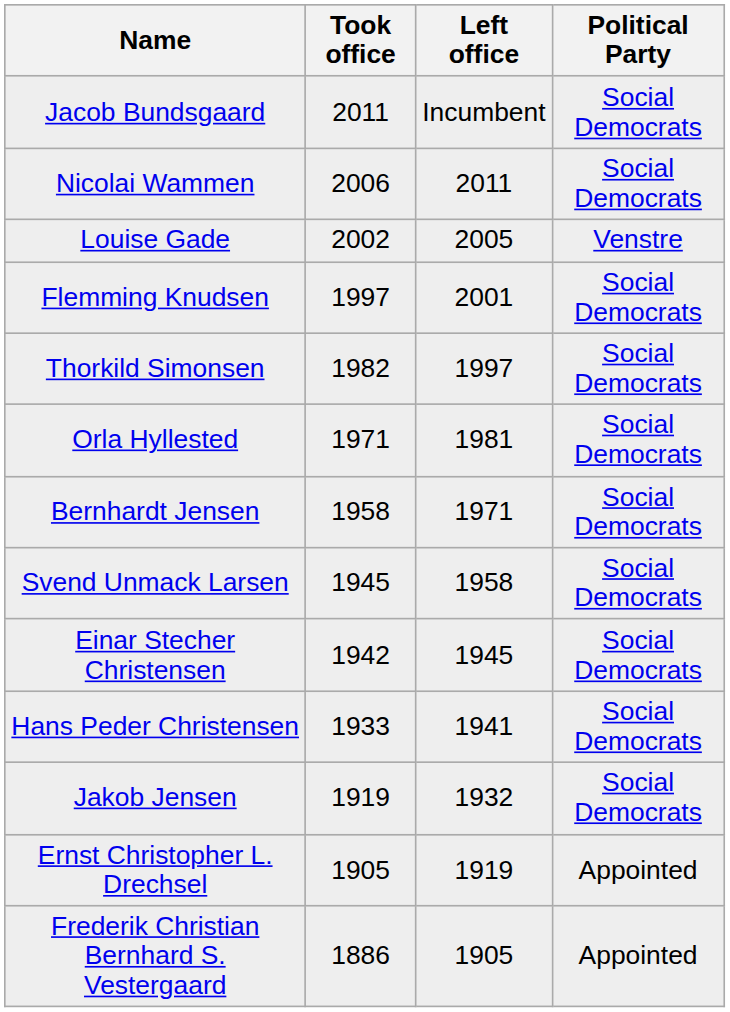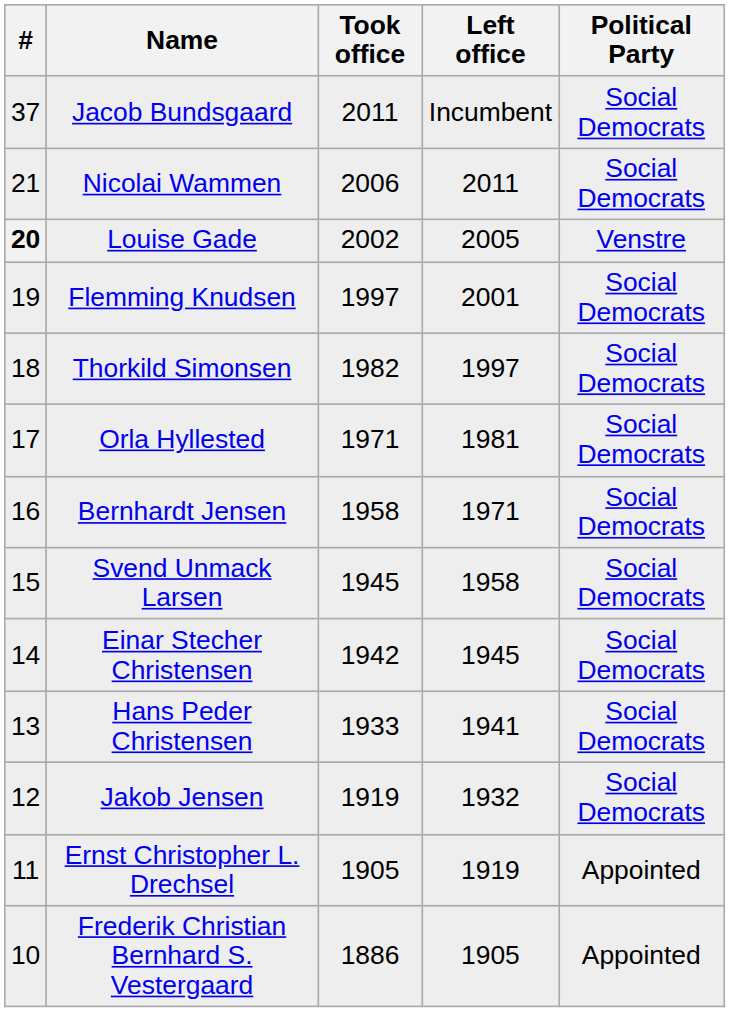 <table class="wikitable" width="70%" style="text-align:center;">
 <tr>
+<th>#</th>
 <th>Name</th>
 <th>Took office</th>
 <th>Left office</th>
 <th>Political Party</th>
 </tr>
 <tr style="background:#EEEEEE">
+<td>37</td>
 <td><a href='#'>Jacob Bundsgaard</a></td>
 <td>2011</td>
 <td>Incumbent</td>
 <td><a href='#'>Social Democrats</a></td>
 </tr>
 <tr style="background:#EEEEEE">
+<td>21</td>
 <td><a href='#'>Nicolai Wammen</a></td>
 <td>2006</td>
 <td>2011</td>
 <td><a href='#'>Social Democrats</a></td>
 </tr>
 <tr style="background:#EEEEEE">
+<th>20</th>
 <td><a href='#'>Louise Gade</a></td>
 <td>2002</td>
 <td>2005</td>
 <td><a href='#'>Venstre</a></td>
 </tr>
 <tr style="background:#EEEEEE">
+<td>19</td>
 <td><a href='#'>Flemming Knudsen</a></td>
 <td>1997</td>
 <td>2001</td>
 <td><a href='#'>Social Democrats</a></td>
 </tr>
 <tr style="background:#EEEEEE">
+<td>18</td>
 <td><a href='#'>Thorkild Simonsen</a></td>
 <td>1982</td>
 <td>1997</td>
 <td><a href='#'>Social Democrats</a></td>
 </tr>
 <tr style="background:#EEEEEE">
+<td>17</td>
 <td><a href='#'>Orla Hyllested</a></td>
 <td>1971</td>
 <td>1981</td>
 <td><a href='#'>Social Democrats</a></td>
 </tr>
 <tr style="background:#EEEEEE">
+<td>16</td>
 <td><a href='#'>Bernhardt Jensen</a></td>
 <td>1958</td>
 <td>1971</td>
 <td><a href='#'>Social Democrats</a></td>
 </tr>
 <tr style="background:#EEEEEE">
+<td>15</td>
 <td><a href='#'>Svend Unmack Larsen</a></td>
 <td>1945</td>
 <td>1958</td>
 <td><a href='#'>Social Democrats</a></td>
 </tr>
 <tr style="background:#EEEEEE">
+<td>14</td>
 <td><a href='#'>Einar Stecher Christensen</a></td>
 <td>1942</td>
 <td>1945</td>
 <td><a href='#'>Social Democrats</a></td>
 </tr>
 <tr style="background:#EEEEEE">
+<td>13</td>
 <td><a href='#'>Hans Peder Christensen</a></td>
 <td>1933</td>
 <td>1941</td>
 <td><a href='#'>Social Democrats</a></td>
 </tr>
 <tr style="background:#EEEEEE">
+<td>12</td>
 <td><a href='#'>Jakob Jensen</a></td>
 <td>1919</td>
 <td>1932</td>
 <td><a href='#'>Social Democrats</a></td>
 </tr>
 <tr style="background:#EEEEEE">
+<td>11</td>
 <td><a href='#'>Ernst Christopher L. Drechsel</a></td>
 <td>1905</td>
 <td>1919</td>
 <td>Appointed</td>
 </tr>
 <tr style="background:#EEEEEE">
+<td>10</td>
 <td><a href='#'>Frederik Christian Bernhard S. Vestergaard</a></td>
 <td>1886</td>
 <td>1905</td>
 <td>Appointed</td>
 </tr>
 </table>
